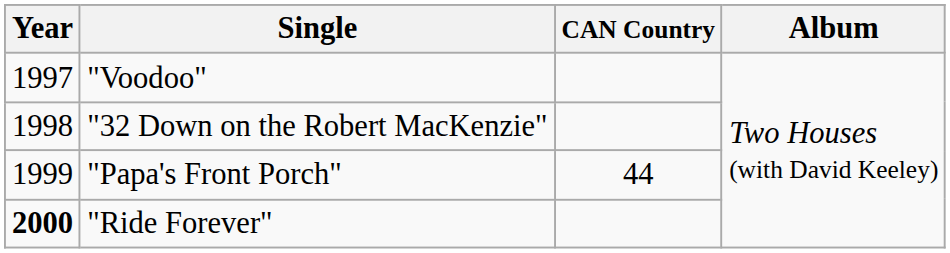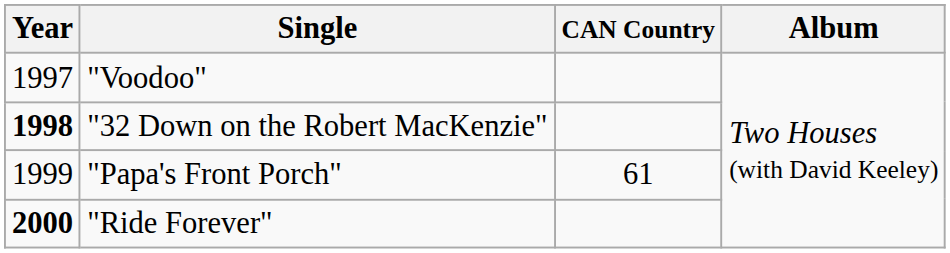 <table class="wikitable">
 <tr>
 <th>Year</th>
 <th>Single</th>
 <th><small>CAN Country</small></th>
 <th>Album</th>
 </tr>
 <tr>
 <td>1997</td>
 <td>"Voodoo"</td>
 <td></td>
 <td rowspan="4"><em>Two Houses</em><br><small>(with David Keeley)</small></td>
 </tr>
 <tr>
-<td>1998</td>
+<td><strong>1998</strong></td>
 <td>"32 Down on the Robert MacKenzie"</td>
 <td></td>
 </tr>
 <tr>
 <td>1999</td>
 <td>"Papa's Front Porch"</td>
-<td style="text-align:center;">44</td>
+<td style="text-align:center;">61</td>
 </tr>
 <tr>
 <td><strong>2000</strong></td>
 <td>"Ride Forever"</td>
 <td></td>
 </tr>
 </table>
